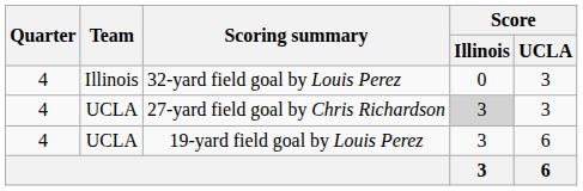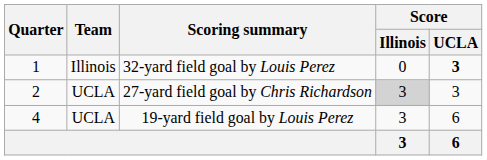 <table class="wikitable" style="text-align: center;">
 <tr>
 <th rowspan=2>Quarter</th>
 <th rowspan=2>Team</th>
 <th rowspan=2>Scoring summary</th>
 <th colspan=2>Score</th>
 </tr>
 <tr>
 <th>Illinois</th>
 <th>UCLA</th>
 </tr>
 <tr>
-<td rowspan=1>4</td>
+<td rowspan=1>1</td>
 <td>Illinois</td>
 <td align=left>32-yard field goal by <em>Louis Perez</em></td>
 <td>0</td>
-<td>3</td>
+<td><strong>3</strong></td>
 </tr>
 <tr>
-<td rowspan=1>4</td>
+<td rowspan=1>2</td>
 <td>UCLA</td>
 <td align=left>27-yard field goal by <em>Chris Richardson</em></td>
 <td style="background: lightgrey;">3</td>
 <td>3</td>
 </tr>
 <tr>
 <td rowspan=1>4</td>
 <td>UCLA</td>
 <td>19-yard field goal by <em>Louis Perez</em></td>
 <td>3</td>
 <td>6</td>
 </tr>
 <tr>
 <th colspan=3></th>
 <th>3</th>
 <th>6</th>
 </tr>
 </table>
